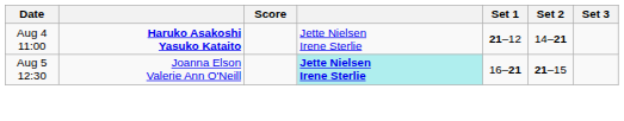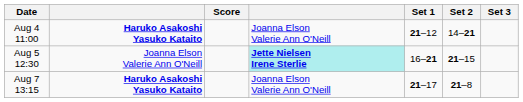 <table class="wikitable" style="text-align: center; font-size:90% ">
 <tr>
 <th width="60">Date</th>
 <th align="right" width="225"></th>
 <th width="60">Score</th>
 <th align="left" width="225"></th>
 <th width="50">Set 1</th>
 <th width="50">Set 2</th>
 <th width="50">Set 3</th>
 </tr>
 <tr>
 <td>Aug 4<br>11:00</td>
 <td align="right"><strong><a href='#'>Haruko Asakoshi</a> <br><a href='#'>Yasuko Kataito</a> </strong></td>
 <td align="center"></td>
-<td align="left"> <a href='#'>Jette Nielsen</a><br> <a href='#'>Irene Sterlie</a></td>
+<td align="left"> <a href='#'>Joanna Elson</a><br> <a href='#'>Valerie Ann O'Neill</a></td>
 <td><strong>21</strong>–12</td>
 <td>14–<strong>21</strong></td>
 <td></td>
 </tr>
 <tr>
 <td>Aug 5<br>12:30</td>
 <td align="right"><a href='#'>Joanna Elson</a> <br><a href='#'>Valerie Ann O'Neill</a> </td>
 <td align="center"></td>
 <td align="left" style="background: paleturquoise;"><strong> <a href='#'>Jette Nielsen</a><br> <a href='#'>Irene Sterlie</a></strong></td>
 <td>16–<strong>21</strong></td>
 <td><strong>21</strong>–15</td>
 <td></td>
 </tr>
+<tr>
+<td>Aug 7<br>13:15</td>
+<td align="right"><strong><a href='#'>Haruko Asakoshi</a> <br><a href='#'>Yasuko Kataito</a> </strong></td>
+<td align="center"></td>
+<td align="left"> <a href='#'>Joanna Elson</a><br> <a href='#'>Valerie Ann O'Neill</a></td>
+<td><strong>21</strong>–17</td>
+<td><strong>21</strong>–8</td>
+<td></td>
+</tr>
 </table>
